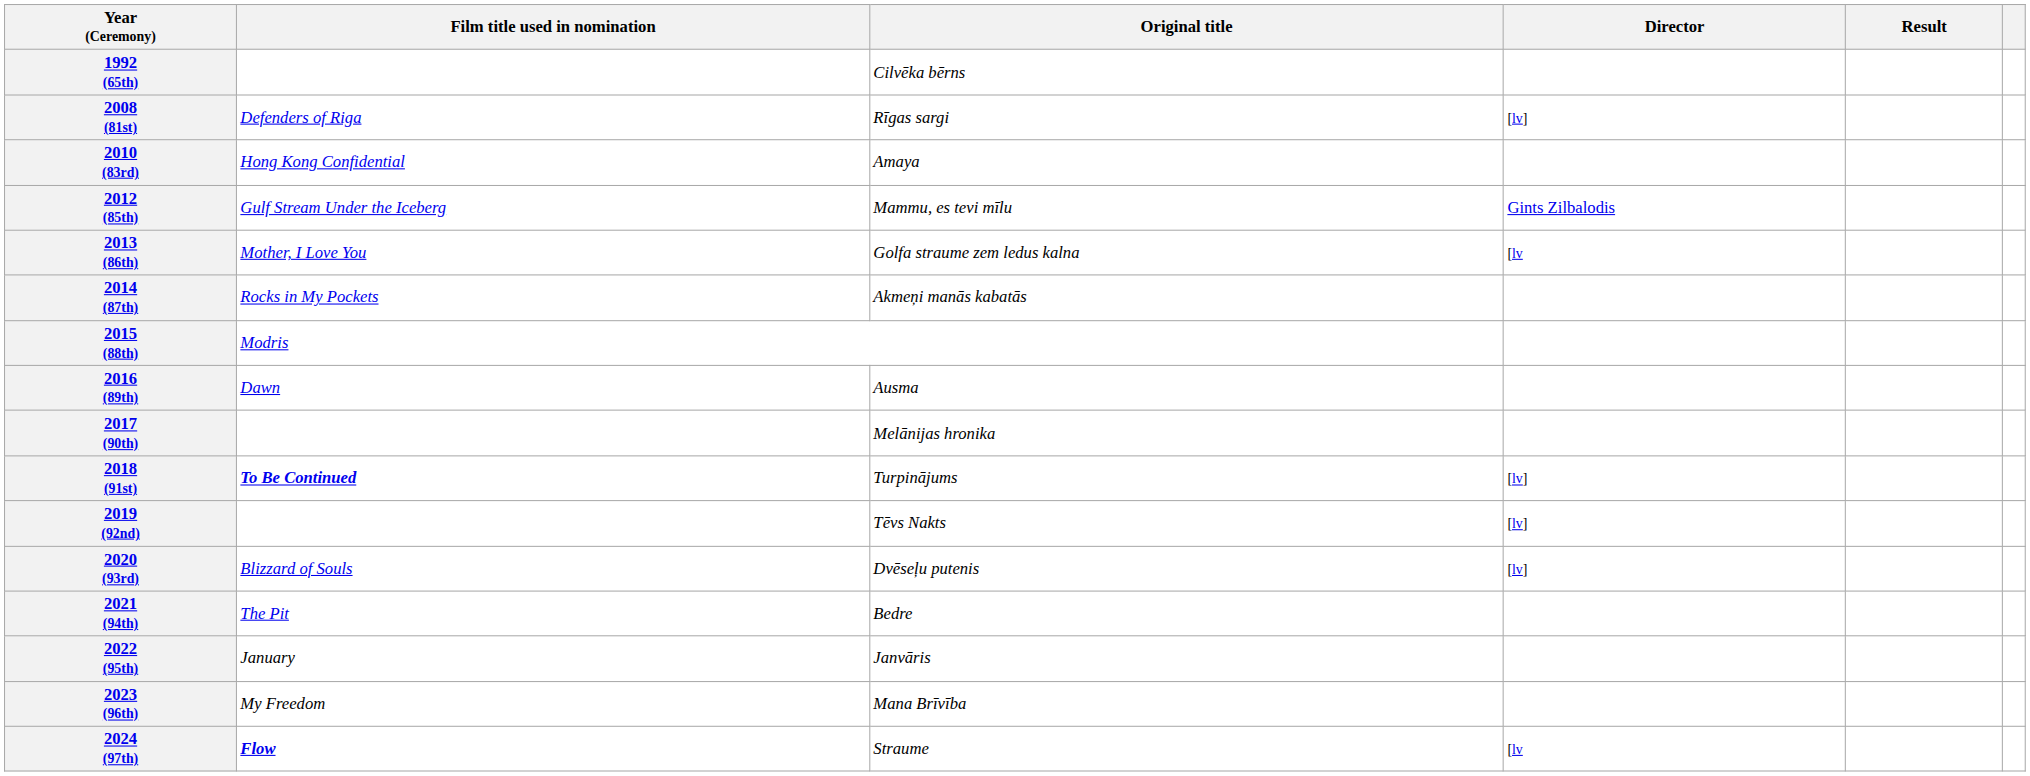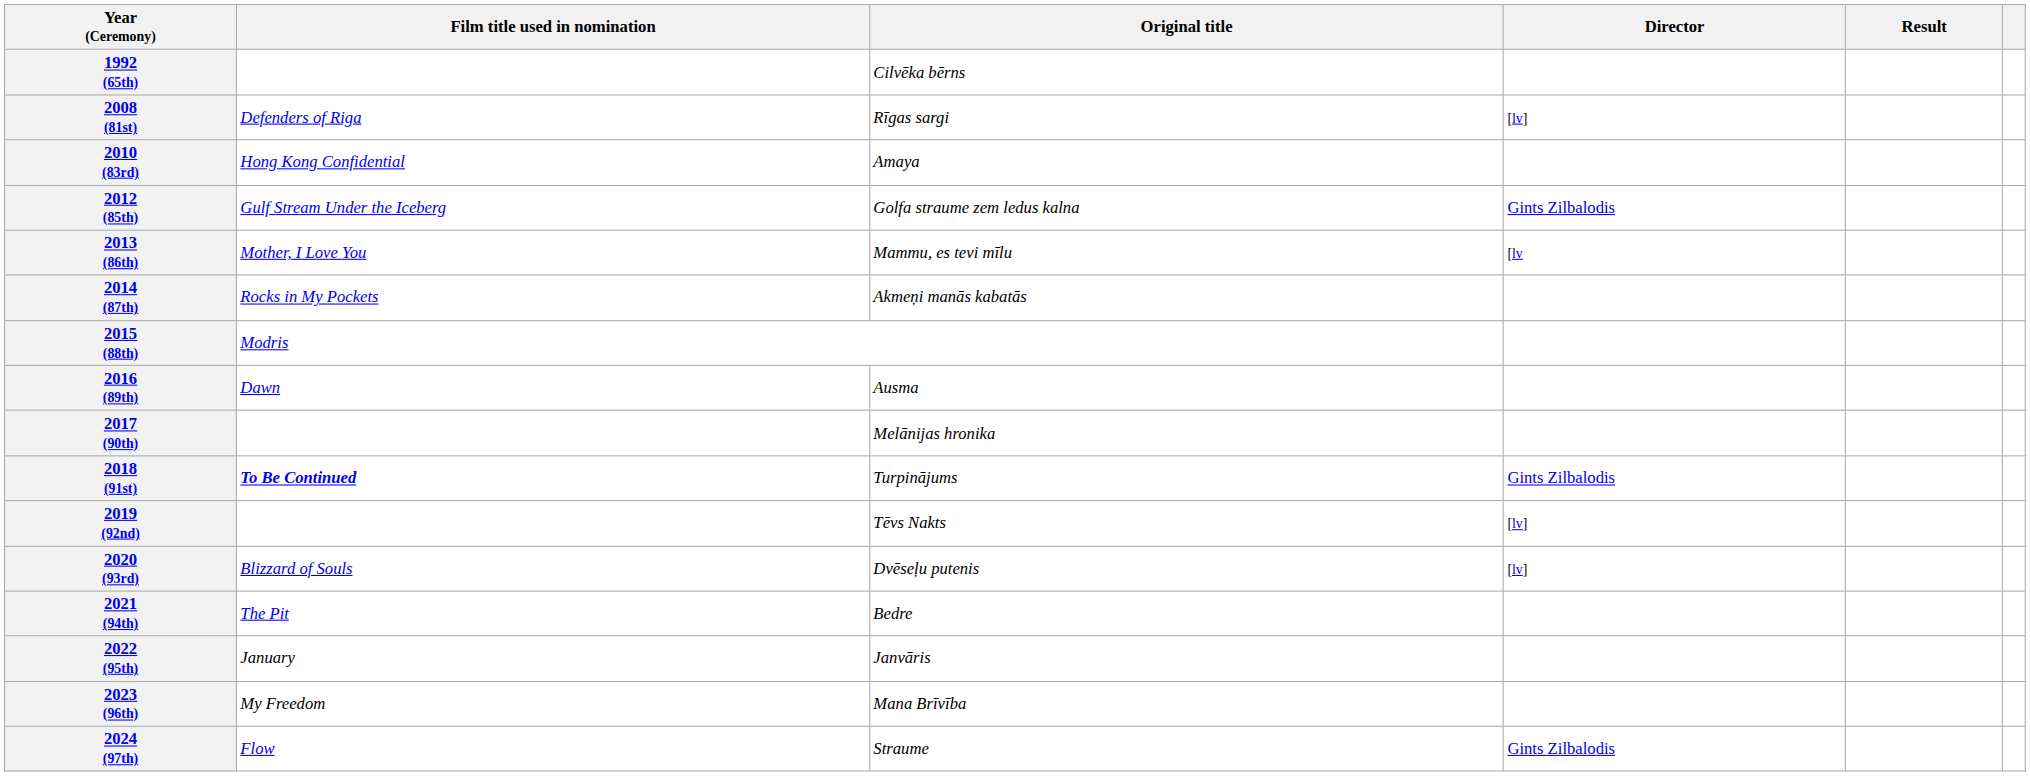 <table class="wikitable sortable plainrowheaders " width="98%" style="background:#ffffff;">
 <tr>
 <th scope="col">Year<br><small>(Ceremony)</small></th>
 <th scope="col">Film title used in nomination</th>
 <th scope="col">Original title</th>
 <th scope="col">Director</th>
 <th scope="col">Result</th>
 <th scope="col" class="unsortable"></th>
 </tr>
 <tr>
 <th scope="row" style="text-align:center"><strong><a href='#'>1992</a><br><small><a href='#'>(65th)</a></small></strong></th>
 <td></td>
 <td><em>Cilvēka bērns</em></td>
 <td></td>
 <td></td>
 <td style="text-align:center;"></td>
 </tr>
 <tr>
 <th scope="row" style="text-align:center"><strong><a href='#'>2008</a><br><small><a href='#'>(81st)</a></small></strong></th>
 <td><em><a href='#'>Defenders of Riga</a></em></td>
 <td><em>Rīgas sargi</em></td>
 <td> <small>[<a href='#'>lv</a>]</small></td>
 <td></td>
 <td style="text-align:center;"></td>
 </tr>
 <tr>
 <th scope="row" style="text-align:center"><strong><a href='#'>2010</a><br><small><a href='#'>(83rd)</a></small></strong></th>
 <td><em><a href='#'>Hong Kong Confidential</a></em></td>
 <td><em>Amaya</em></td>
 <td></td>
 <td></td>
 <td style="text-align:center;"></td>
 </tr>
 <tr>
 <th scope="row" style="text-align:center"><strong><a href='#'>2012</a><br><small><a href='#'>(85th)</a></small></strong></th>
 <td><em><a href='#'>Gulf Stream Under the Iceberg</a></em></td>
-<td><em>Mammu, es tevi mīlu</em></td>
+<td><em>Golfa straume zem ledus kalna</em></td>
 <td><a href='#'>Gints Zilbalodis</a></td>
 <td></td>
 <td style="text-align:center;"></td>
 </tr>
 <tr>
 <th scope="row" style="text-align:center"><strong><a href='#'>2013</a><br><small><a href='#'>(86th)</a></small></strong></th>
 <td><em><a href='#'>Mother, I Love You</a></em></td>
-<td><em>Golfa straume zem ledus kalna</em></td>
+<td><em>Mammu, es tevi mīlu</em></td>
 <td> <small>[<a href='#'>lv</a></small></td>
 <td></td>
 <td style="text-align:center;"></td>
 </tr>
 <tr>
 <th scope="row" style="text-align:center"><strong><a href='#'>2014</a><br><small><a href='#'>(87th)</a></small></strong></th>
 <td><em><a href='#'>Rocks in My Pockets</a></em></td>
 <td><em>Akmeņi manās kabatās</em></td>
 <td></td>
 <td></td>
 <td style="text-align:center;"></td>
 </tr>
 <tr>
 <th scope="row" style="text-align:center"><strong><a href='#'>2015</a><br><small><a href='#'>(88th)</a></small></strong></th>
 <td colspan="2"><em><a href='#'>Modris</a></em></td>
 <td></td>
 <td></td>
 <td style="text-align:center;"></td>
 </tr>
 <tr>
 <th scope="row" style="text-align:center"><strong><a href='#'>2016</a><br><small><a href='#'>(89th)</a></small></strong></th>
 <td><em><a href='#'>Dawn</a></em></td>
 <td><em>Ausma</em></td>
 <td></td>
 <td></td>
 <td style="text-align:center;"></td>
 </tr>
 <tr>
 <th scope="row" style="text-align:center"><strong><a href='#'>2017</a><br><small><a href='#'>(90th)</a></small></strong></th>
 <td></td>
 <td><em>Melānijas hronika</em></td>
 <td></td>
 <td></td>
 <td style="text-align:center;"></td>
 </tr>
 <tr>
 <th scope="row" style="text-align:center"><strong><a href='#'>2018</a><br><small><a href='#'>(91st)</a></small></strong></th>
 <td><strong><em><a href='#'>To Be Continued</a></em></strong></td>
 <td><em>Turpinājums</em></td>
-<td> <small>[<a href='#'>lv</a>]</small></td>
+<td><a href='#'>Gints Zilbalodis</a></td>
 <td></td>
 <td style="text-align:center;"></td>
 </tr>
 <tr>
 <th scope="row" style="text-align:center"><strong><a href='#'>2019</a><br><small><a href='#'>(92nd)</a></small></strong></th>
 <td></td>
 <td><em>Tēvs Nakts</em></td>
 <td> <small>[<a href='#'>lv</a>]</small></td>
 <td></td>
 <td style="text-align:center;"></td>
 </tr>
 <tr>
 <th scope="row" style="text-align:center"><strong><a href='#'>2020</a><br><small><a href='#'>(93rd)</a></small></strong></th>
 <td><em><a href='#'>Blizzard of Souls</a></em></td>
 <td><em>Dvēseļu putenis</em></td>
 <td> <small>[<a href='#'>lv</a>]</small></td>
 <td></td>
 <td style="text-align:center;"></td>
 </tr>
 <tr>
 <th scope="row" style="text-align:center"><strong><a href='#'>2021</a></strong><br><small><strong><a href='#'>(94th)</a></strong></small></th>
 <td><em><a href='#'>The Pit</a></em></td>
 <td><em>Bedre</em></td>
 <td></td>
 <td></td>
 <td style="text-align:center;"></td>
 </tr>
 <tr>
 <th scope="row" style="text-align:center"><strong><a href='#'>2022</a></strong><br><small><strong><a href='#'>(95th)</a></strong></small></th>
 <td><em>January</em></td>
 <td><em>Janvāris</em></td>
 <td></td>
 <td></td>
 <td style="text-align:center;"></td>
 </tr>
 <tr>
 <th scope="row" style="text-align:center"><strong><a href='#'>2023</a></strong><br><small><strong><a href='#'>(96th)</a></strong></small></th>
 <td><em>My Freedom</em></td>
 <td><em>Mana Brīvība</em></td>
 <td></td>
 <td></td>
 <td style="text-align:center;"></td>
 </tr>
 <tr>
 <th align="center"><a href='#'>2024</a><br><small><a href='#'>(97th)</a></small></th>
-<td><strong><em><a href='#'>Flow</a></em></strong></td>
+<td><em><a href='#'>Flow</a></em></td>
 <td><em>Straume</em></td>
-<td> <small>[<a href='#'>lv</a></small></td>
+<td><a href='#'>Gints Zilbalodis</a></td>
 <td></td>
 <td style="text-align:center;"></td>
 </tr>
 </table>
